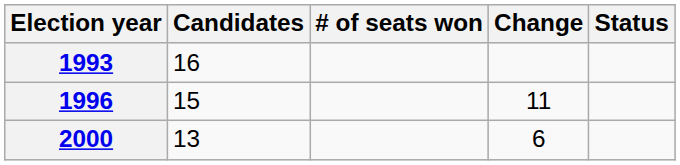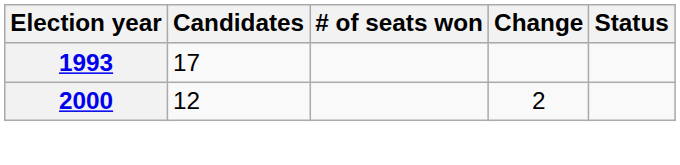 <table class="wikitable">
 <tr>
 <th>Election year</th>
 <th>Candidates</th>
 <th># of seats won</th>
 <th>Change</th>
 <th>Status</th>
 </tr>
 <tr>
 <th><a href='#'>1993</a></th>
-<td>16</td>
+<td>17</td>
 <td></td>
 <td style="text-align:center;"></td>
 <td></td>
 </tr>
 <tr>
-<th><a href='#'>1996</a></th>
-<td>15</td>
+<th><a href='#'>2000</a></th>
+<td>12</td>
 <td></td>
-<td style="text-align:center;"> 11</td>
-<td></td>
-</tr>
-<tr>
-<th><a href='#'>2000</a></th>
-<td>13</td>
-<td></td>
-<td style="text-align:center;"> 6</td>
+<td style="text-align:center;"> 2</td>
 <td></td>
 </tr>
 </table>
